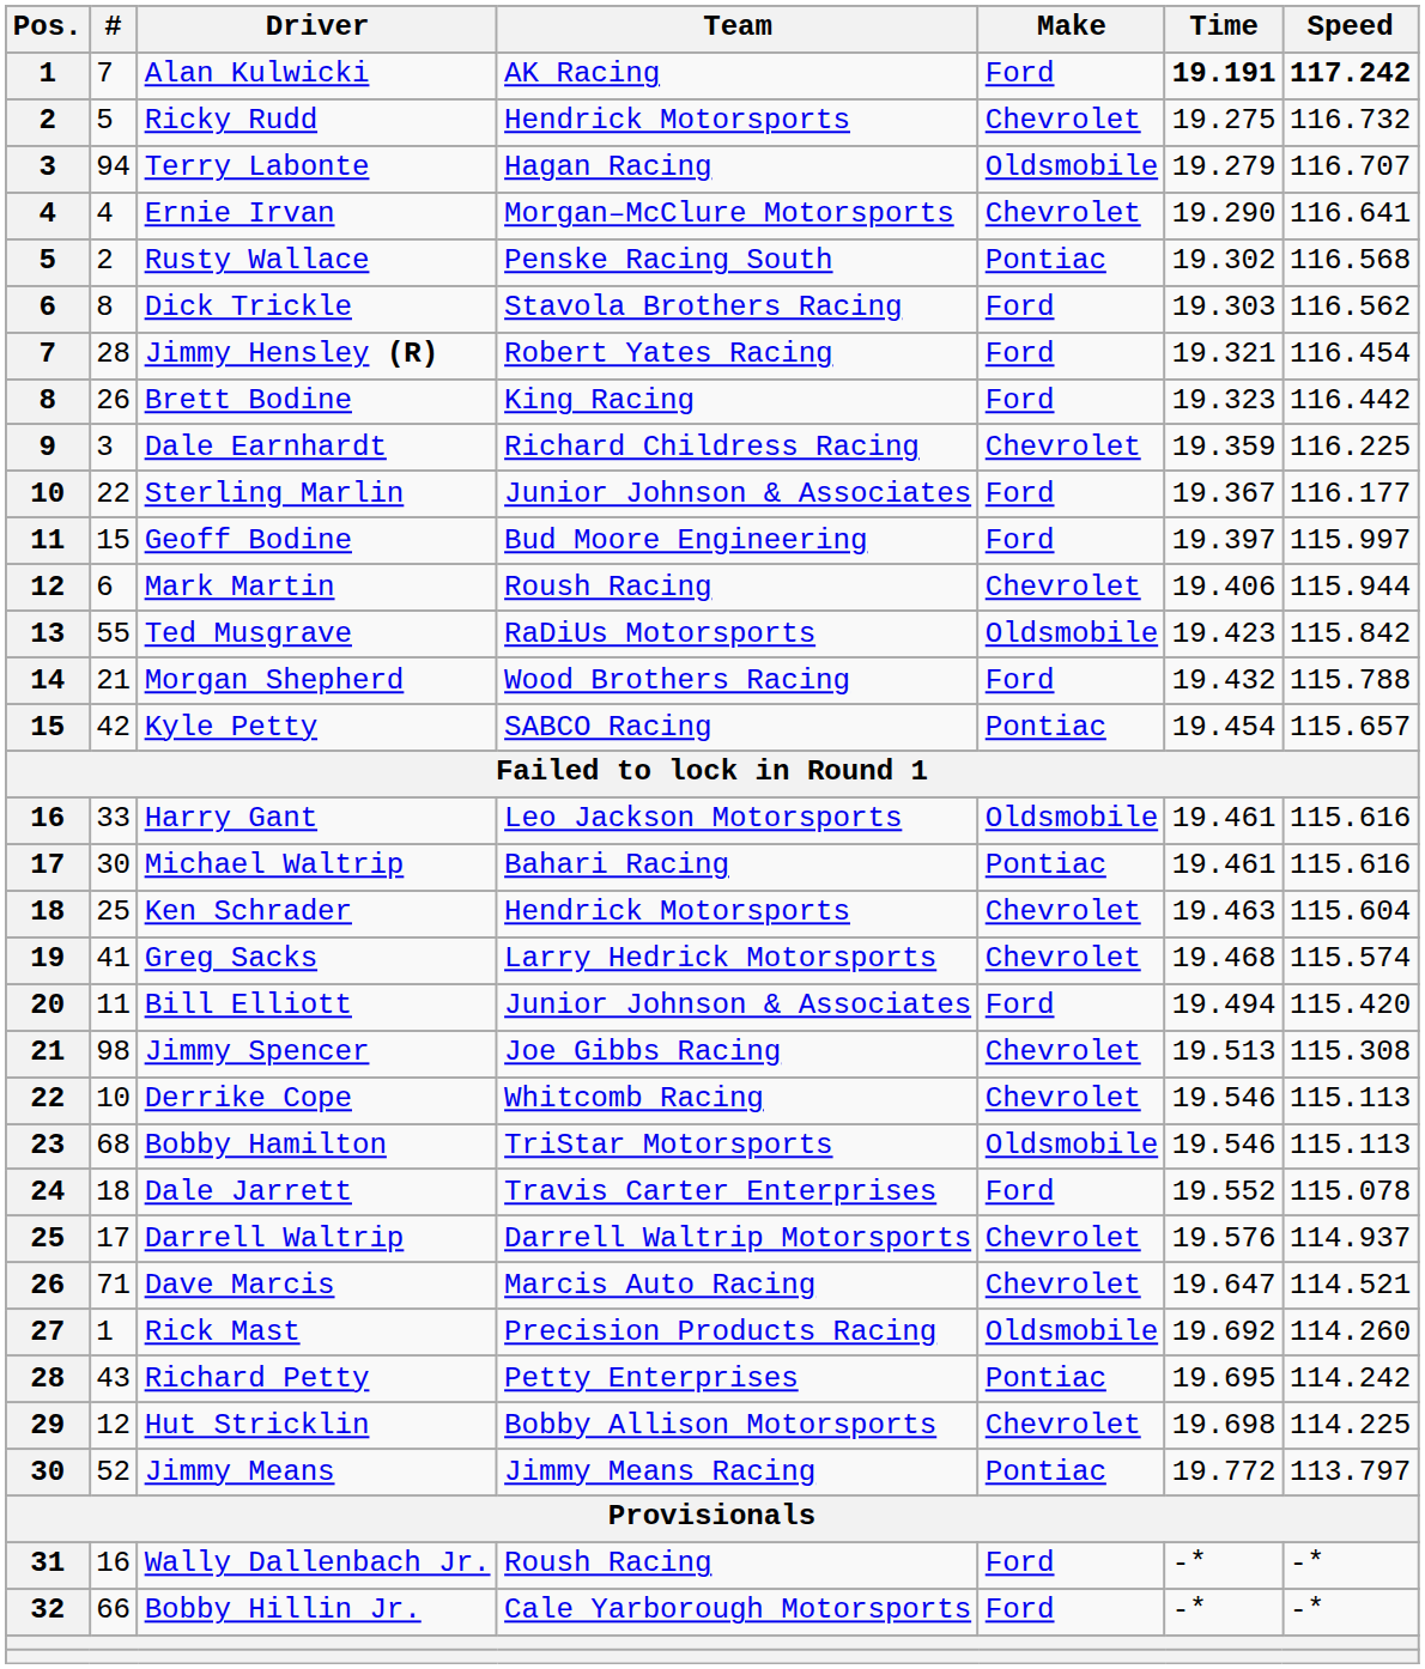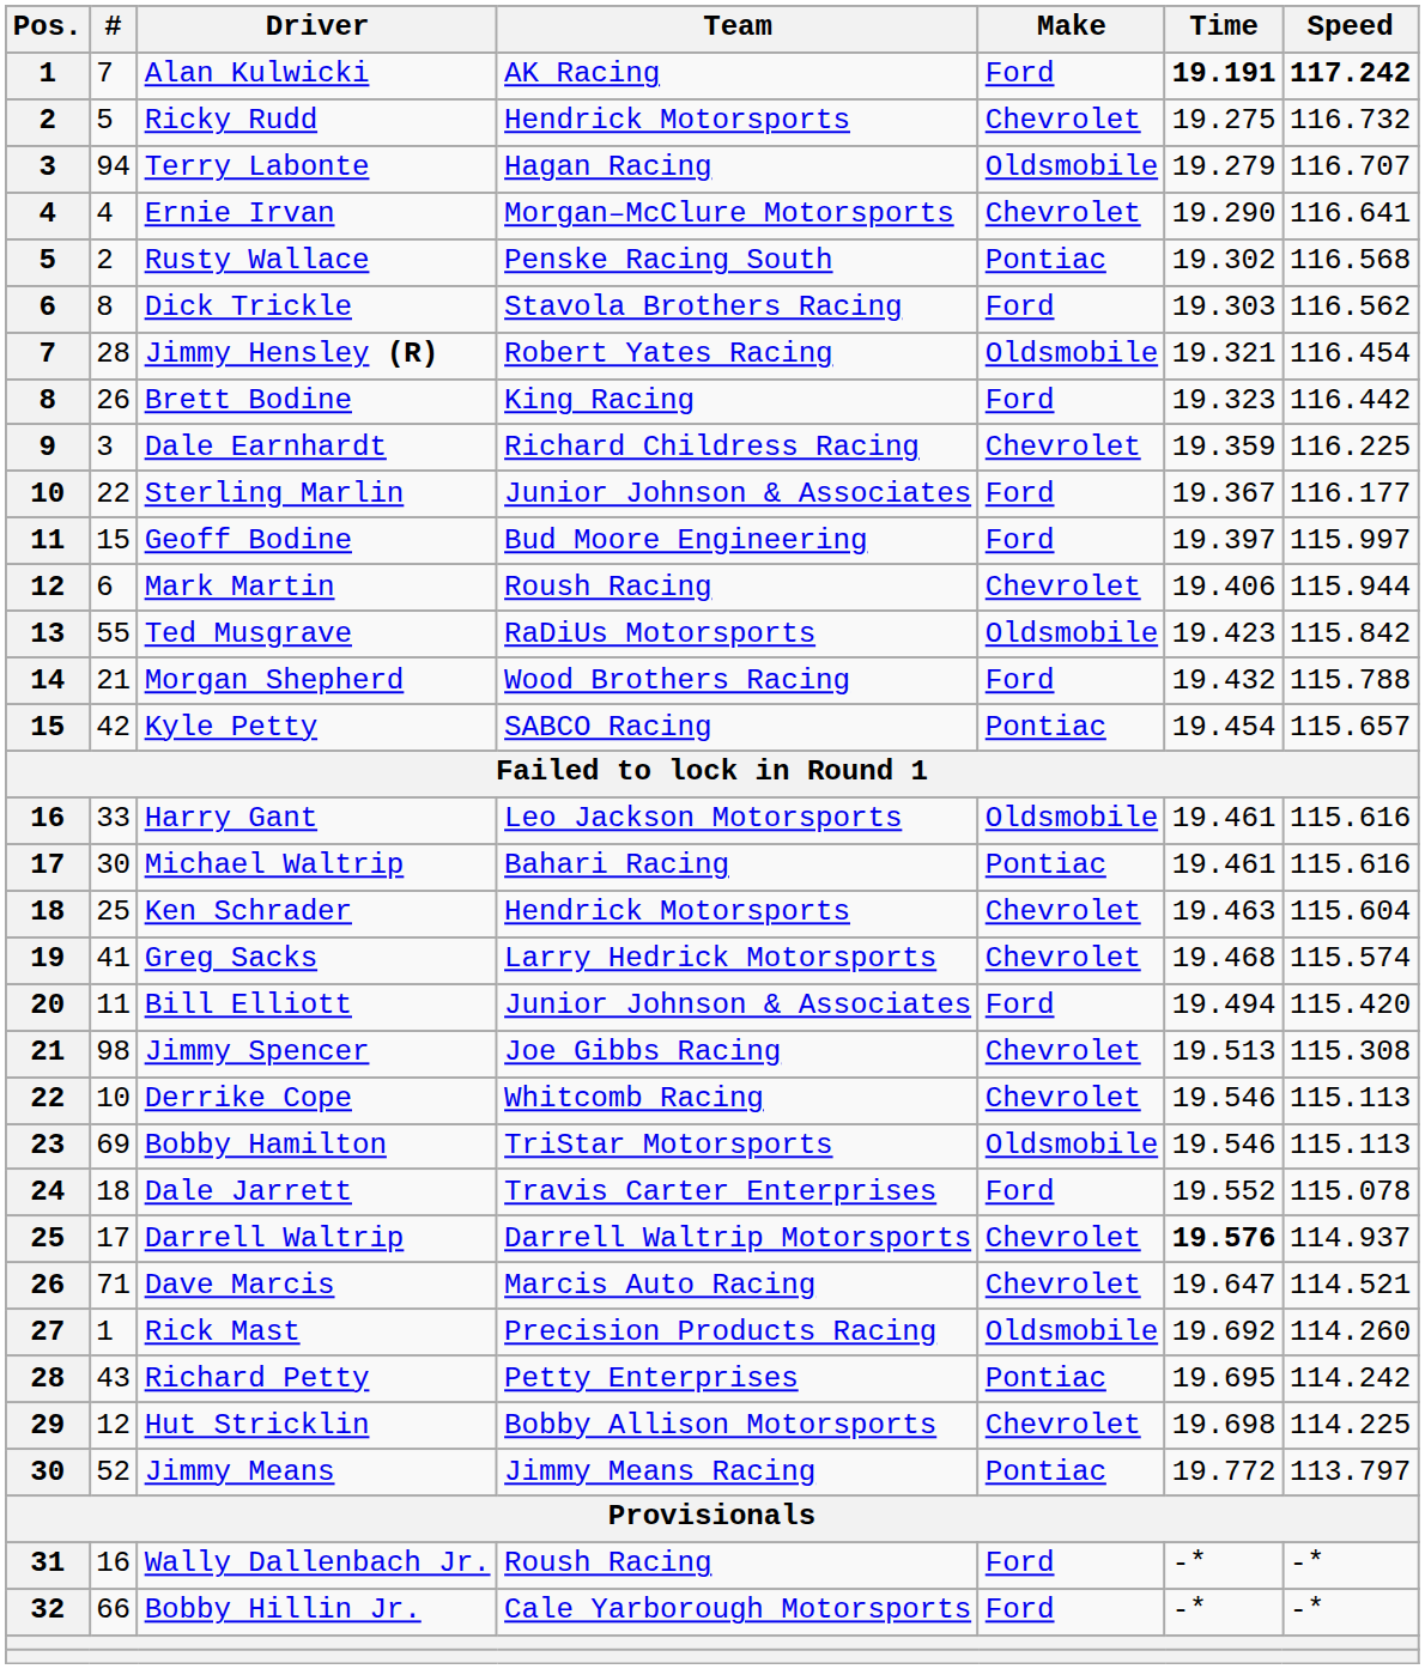 <table class="wikitable" style="font-size:95%">
 <tr>
 <th>Pos.</th>
 <th>#</th>
 <th>Driver</th>
 <th>Team</th>
 <th>Make</th>
 <th>Time</th>
 <th>Speed</th>
 </tr>
 <tr>
 <th>1</th>
 <td>7</td>
 <td><a href='#'>Alan Kulwicki</a></td>
 <td><a href='#'>AK Racing</a></td>
 <td><a href='#'>Ford</a></td>
 <td><strong>19.191</strong></td>
 <td><strong>117.242</strong></td>
 </tr>
 <tr>
 <th>2</th>
 <td>5</td>
 <td><a href='#'>Ricky Rudd</a></td>
 <td><a href='#'>Hendrick Motorsports</a></td>
 <td><a href='#'>Chevrolet</a></td>
 <td>19.275</td>
 <td>116.732</td>
 </tr>
 <tr>
 <th>3</th>
 <td>94</td>
 <td><a href='#'>Terry Labonte</a></td>
 <td><a href='#'>Hagan Racing</a></td>
 <td><a href='#'>Oldsmobile</a></td>
 <td>19.279</td>
 <td>116.707</td>
 </tr>
 <tr>
 <th>4</th>
 <td>4</td>
 <td><a href='#'>Ernie Irvan</a></td>
 <td><a href='#'>Morgan–McClure Motorsports</a></td>
 <td><a href='#'>Chevrolet</a></td>
 <td>19.290</td>
 <td>116.641</td>
 </tr>
 <tr>
 <th>5</th>
 <td>2</td>
 <td><a href='#'>Rusty Wallace</a></td>
 <td><a href='#'>Penske Racing South</a></td>
 <td><a href='#'>Pontiac</a></td>
 <td>19.302</td>
 <td>116.568</td>
 </tr>
 <tr>
 <th>6</th>
 <td>8</td>
 <td><a href='#'>Dick Trickle</a></td>
 <td><a href='#'>Stavola Brothers Racing</a></td>
 <td><a href='#'>Ford</a></td>
 <td>19.303</td>
 <td>116.562</td>
 </tr>
 <tr>
 <th>7</th>
 <td>28</td>
 <td><a href='#'>Jimmy Hensley</a> <strong>(R)</strong></td>
 <td><a href='#'>Robert Yates Racing</a></td>
-<td><a href='#'>Ford</a></td>
+<td><a href='#'>Oldsmobile</a></td>
 <td>19.321</td>
 <td>116.454</td>
 </tr>
 <tr>
 <th>8</th>
 <td>26</td>
 <td><a href='#'>Brett Bodine</a></td>
 <td><a href='#'>King Racing</a></td>
 <td><a href='#'>Ford</a></td>
 <td>19.323</td>
 <td>116.442</td>
 </tr>
 <tr>
 <th>9</th>
 <td>3</td>
 <td><a href='#'>Dale Earnhardt</a></td>
 <td><a href='#'>Richard Childress Racing</a></td>
 <td><a href='#'>Chevrolet</a></td>
 <td>19.359</td>
 <td>116.225</td>
 </tr>
 <tr>
 <th>10</th>
 <td>22</td>
 <td><a href='#'>Sterling Marlin</a></td>
 <td><a href='#'>Junior Johnson & Associates</a></td>
 <td><a href='#'>Ford</a></td>
 <td>19.367</td>
 <td>116.177</td>
 </tr>
 <tr>
 <th>11</th>
 <td>15</td>
 <td><a href='#'>Geoff Bodine</a></td>
 <td><a href='#'>Bud Moore Engineering</a></td>
 <td><a href='#'>Ford</a></td>
 <td>19.397</td>
 <td>115.997</td>
 </tr>
 <tr>
 <th>12</th>
 <td>6</td>
 <td><a href='#'>Mark Martin</a></td>
 <td><a href='#'>Roush Racing</a></td>
 <td><a href='#'>Chevrolet</a></td>
 <td>19.406</td>
 <td>115.944</td>
 </tr>
 <tr>
 <th>13</th>
 <td>55</td>
 <td><a href='#'>Ted Musgrave</a></td>
 <td><a href='#'>RaDiUs Motorsports</a></td>
 <td><a href='#'>Oldsmobile</a></td>
 <td>19.423</td>
 <td>115.842</td>
 </tr>
 <tr>
 <th>14</th>
 <td>21</td>
 <td><a href='#'>Morgan Shepherd</a></td>
 <td><a href='#'>Wood Brothers Racing</a></td>
 <td><a href='#'>Ford</a></td>
 <td>19.432</td>
 <td>115.788</td>
 </tr>
 <tr>
 <th>15</th>
 <td>42</td>
 <td><a href='#'>Kyle Petty</a></td>
 <td><a href='#'>SABCO Racing</a></td>
 <td><a href='#'>Pontiac</a></td>
 <td>19.454</td>
 <td>115.657</td>
 </tr>
 <tr>
 <th colspan="7">Failed to lock in Round 1</th>
 </tr>
 <tr>
 <th>16</th>
 <td>33</td>
 <td><a href='#'>Harry Gant</a></td>
 <td><a href='#'>Leo Jackson Motorsports</a></td>
 <td><a href='#'>Oldsmobile</a></td>
 <td>19.461</td>
 <td>115.616</td>
 </tr>
 <tr>
 <th>17</th>
 <td>30</td>
 <td><a href='#'>Michael Waltrip</a></td>
 <td><a href='#'>Bahari Racing</a></td>
 <td><a href='#'>Pontiac</a></td>
 <td>19.461</td>
 <td>115.616</td>
 </tr>
 <tr>
 <th>18</th>
 <td>25</td>
 <td><a href='#'>Ken Schrader</a></td>
 <td><a href='#'>Hendrick Motorsports</a></td>
 <td><a href='#'>Chevrolet</a></td>
 <td>19.463</td>
 <td>115.604</td>
 </tr>
 <tr>
 <th>19</th>
 <td>41</td>
 <td><a href='#'>Greg Sacks</a></td>
 <td><a href='#'>Larry Hedrick Motorsports</a></td>
 <td><a href='#'>Chevrolet</a></td>
 <td>19.468</td>
 <td>115.574</td>
 </tr>
 <tr>
 <th>20</th>
 <td>11</td>
 <td><a href='#'>Bill Elliott</a></td>
 <td><a href='#'>Junior Johnson & Associates</a></td>
 <td><a href='#'>Ford</a></td>
 <td>19.494</td>
 <td>115.420</td>
 </tr>
 <tr>
 <th>21</th>
 <td>98</td>
 <td><a href='#'>Jimmy Spencer</a></td>
 <td><a href='#'>Joe Gibbs Racing</a></td>
 <td><a href='#'>Chevrolet</a></td>
 <td>19.513</td>
 <td>115.308</td>
 </tr>
 <tr>
 <th>22</th>
 <td>10</td>
 <td><a href='#'>Derrike Cope</a></td>
 <td><a href='#'>Whitcomb Racing</a></td>
 <td><a href='#'>Chevrolet</a></td>
 <td>19.546</td>
 <td>115.113</td>
 </tr>
 <tr>
 <th>23</th>
-<td>68</td>
+<td>69</td>
 <td><a href='#'>Bobby Hamilton</a></td>
 <td><a href='#'>TriStar Motorsports</a></td>
 <td><a href='#'>Oldsmobile</a></td>
 <td>19.546</td>
 <td>115.113</td>
 </tr>
 <tr>
 <th>24</th>
 <td>18</td>
 <td><a href='#'>Dale Jarrett</a></td>
 <td><a href='#'>Travis Carter Enterprises</a></td>
 <td><a href='#'>Ford</a></td>
 <td>19.552</td>
 <td>115.078</td>
 </tr>
 <tr>
 <th>25</th>
 <td>17</td>
 <td><a href='#'>Darrell Waltrip</a></td>
 <td><a href='#'>Darrell Waltrip Motorsports</a></td>
 <td><a href='#'>Chevrolet</a></td>
-<td>19.576</td>
+<td><strong>19.576</strong></td>
 <td>114.937</td>
 </tr>
 <tr>
 <th>26</th>
 <td>71</td>
 <td><a href='#'>Dave Marcis</a></td>
 <td><a href='#'>Marcis Auto Racing</a></td>
 <td><a href='#'>Chevrolet</a></td>
 <td>19.647</td>
 <td>114.521</td>
 </tr>
 <tr>
 <th>27</th>
 <td>1</td>
 <td><a href='#'>Rick Mast</a></td>
 <td><a href='#'>Precision Products Racing</a></td>
 <td><a href='#'>Oldsmobile</a></td>
 <td>19.692</td>
 <td>114.260</td>
 </tr>
 <tr>
 <th>28</th>
 <td>43</td>
 <td><a href='#'>Richard Petty</a></td>
 <td><a href='#'>Petty Enterprises</a></td>
 <td><a href='#'>Pontiac</a></td>
 <td>19.695</td>
 <td>114.242</td>
 </tr>
 <tr>
 <th>29</th>
 <td>12</td>
 <td><a href='#'>Hut Stricklin</a></td>
 <td><a href='#'>Bobby Allison Motorsports</a></td>
 <td><a href='#'>Chevrolet</a></td>
 <td>19.698</td>
 <td>114.225</td>
 </tr>
 <tr>
 <th>30</th>
 <td>52</td>
 <td><a href='#'>Jimmy Means</a></td>
 <td><a href='#'>Jimmy Means Racing</a></td>
 <td><a href='#'>Pontiac</a></td>
 <td>19.772</td>
 <td>113.797</td>
 </tr>
 <tr>
 <th colspan="7">Provisionals</th>
 </tr>
 <tr>
 <th>31</th>
 <td>16</td>
 <td><a href='#'>Wally Dallenbach Jr.</a></td>
 <td><a href='#'>Roush Racing</a></td>
 <td><a href='#'>Ford</a></td>
 <td>-*</td>
 <td>-*</td>
 </tr>
 <tr>
 <th>32</th>
 <td>66</td>
 <td><a href='#'>Bobby Hillin Jr.</a></td>
 <td><a href='#'>Cale Yarborough Motorsports</a></td>
 <td><a href='#'>Ford</a></td>
 <td>-*</td>
 <td>-*</td>
 </tr>
 <tr>
 <th colspan="7"></th>
 </tr>
 <tr>
 <th colspan="7"></th>
 </tr>
 </table>
